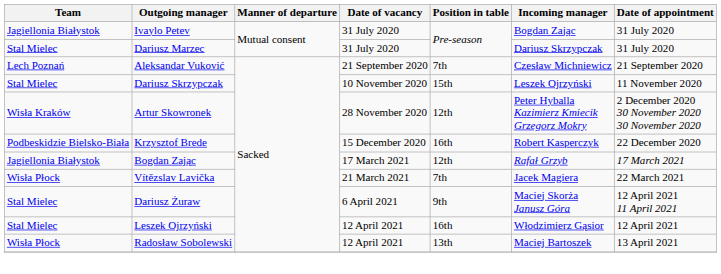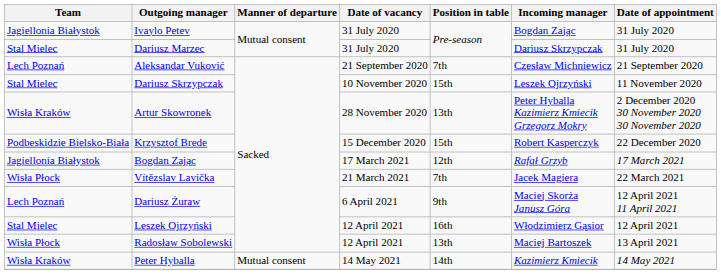 <table class="wikitable">
 <tr>
 <th>Team</th>
 <th>Outgoing manager</th>
 <th>Manner of departure</th>
 <th>Date of vacancy</th>
 <th>Position in table</th>
 <th>Incoming manager</th>
 <th>Date of appointment</th>
 </tr>
 <tr>
 <td><a href='#'>Jagiellonia Białystok</a></td>
 <td> <a href='#'>Ivaylo Petev</a></td>
 <td rowspan="2">Mutual consent</td>
 <td>31 July 2020</td>
 <td rowspan="2"><em>Pre-season</em></td>
 <td> <a href='#'>Bogdan Zając</a></td>
 <td>31 July 2020</td>
 </tr>
 <tr>
 <td><a href='#'>Stal Mielec</a></td>
 <td> <a href='#'>Dariusz Marzec</a></td>
 <td>31 July 2020</td>
 <td> <a href='#'>Dariusz Skrzypczak</a></td>
 <td>31 July 2020</td>
 </tr>
 <tr>
 <td><a href='#'>Lech Poznań</a></td>
 <td> <a href='#'>Aleksandar Vuković</a></td>
 <td rowspan="9">Sacked</td>
 <td>21 September 2020</td>
 <td>7th</td>
 <td> <a href='#'>Czesław Michniewicz</a></td>
 <td>21 September 2020</td>
 </tr>
 <tr>
 <td><a href='#'>Stal Mielec</a></td>
 <td> <a href='#'>Dariusz Skrzypczak</a></td>
 <td>10 November 2020</td>
 <td>15th</td>
 <td> <a href='#'>Leszek Ojrzyński</a></td>
 <td>11 November 2020</td>
 </tr>
 <tr>
 <td><a href='#'>Wisła Kraków</a></td>
 <td> <a href='#'>Artur Skowronek</a></td>
 <td>28 November 2020</td>
-<td>12th</td>
+<td>13th</td>
 <td> <a href='#'>Peter Hyballa</a><br> <em><a href='#'>Kazimierz Kmiecik</a></em><br> <em><a href='#'>Grzegorz Mokry</a></em></td>
 <td>2 December 2020<br><em>30 November 2020</em><br><em>30 November 2020</em></td>
 </tr>
 <tr>
 <td><a href='#'>Podbeskidzie Bielsko-Biała</a></td>
 <td> <a href='#'>Krzysztof Brede</a></td>
 <td>15 December 2020</td>
-<td>16th</td>
+<td>15th</td>
 <td> <a href='#'>Robert Kasperczyk</a></td>
 <td>22 December 2020</td>
 </tr>
 <tr>
 <td><a href='#'>Jagiellonia Białystok</a></td>
 <td> <a href='#'>Bogdan Zając</a></td>
 <td>17 March 2021</td>
 <td>12th</td>
 <td> <em><a href='#'>Rafał Grzyb</a></em></td>
 <td><em>17 March 2021</em></td>
 </tr>
 <tr>
 <td><a href='#'>Wisła Płock</a></td>
 <td> <a href='#'>Vítězslav Lavička</a></td>
 <td>21 March 2021</td>
 <td>7th</td>
 <td> <a href='#'>Jacek Magiera</a></td>
 <td>22 March 2021</td>
 </tr>
 <tr>
-<td><a href='#'>Stal Mielec</a></td>
+<td><a href='#'>Lech Poznań</a></td>
 <td> <a href='#'>Dariusz Żuraw</a></td>
 <td>6 April 2021</td>
 <td>9th</td>
 <td> <a href='#'>Maciej Skorża</a><br> <em><a href='#'>Janusz Góra</a></em></td>
 <td>12 April 2021<br><em>11 April 2021</em></td>
 </tr>
 <tr>
 <td><a href='#'>Stal Mielec</a></td>
 <td> <a href='#'>Leszek Ojrzyński</a></td>
 <td>12 April 2021</td>
 <td>16th</td>
 <td> <a href='#'>Włodzimierz Gąsior</a></td>
 <td>12 April 2021</td>
 </tr>
 <tr>
 <td><a href='#'>Wisła Płock</a></td>
 <td> <a href='#'>Radosław Sobolewski</a></td>
 <td>12 April 2021</td>
 <td>13th</td>
 <td> <a href='#'>Maciej Bartoszek</a></td>
 <td>13 April 2021</td>
 </tr>
 <tr>
+<td><a href='#'>Wisła Kraków</a></td>
+<td> <a href='#'>Peter Hyballa</a></td>
+<td>Mutual consent</td>
+<td>14 May 2021</td>
+<td>14th</td>
+<td> <em><a href='#'>Kazimierz Kmiecik</a></em></td>
+<td><em>14 May 2021</em></td>
+</tr>
+<tr>
 </tr>
 </table>
